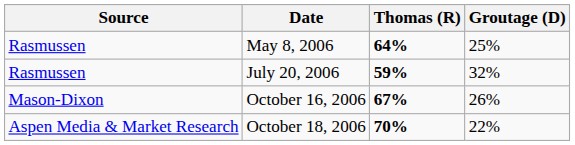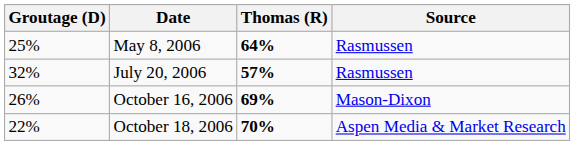 <table class="wikitable">
 <tr style="background:lightgrey;">
-<th>Source</th>
+<th>Groutage (D)</th>
 <th>Date</th>
 <th>Thomas (R)</th>
-<th>Groutage (D)</th>
+<th>Source</th>
 </tr>
 <tr>
-<td><a href='#'>Rasmussen</a></td>
+<td>25%</td>
 <td>May 8, 2006</td>
 <td><strong>64%</strong></td>
-<td>25%</td>
+<td><a href='#'>Rasmussen</a></td>
 </tr>
 <tr>
+<td>32%</td>
+<td>July 20, 2006</td>
+<td><strong>57%</strong></td>
 <td><a href='#'>Rasmussen</a></td>
-<td>July 20, 2006</td>
-<td><strong>59%</strong></td>
-<td>32%</td>
 </tr>
 <tr>
+<td>26%</td>
+<td>October 16, 2006</td>
+<td><strong>69%</strong></td>
 <td><a href='#'>Mason-Dixon</a></td>
-<td>October 16, 2006</td>
-<td><strong>67%</strong></td>
-<td>26%</td>
 </tr>
 <tr>
-<td><a href='#'>Aspen Media & Market Research</a></td>
+<td>22%</td>
 <td>October 18, 2006</td>
 <td><strong>70%</strong></td>
-<td>22%</td>
+<td><a href='#'>Aspen Media & Market Research</a></td>
 </tr>
 </table>
